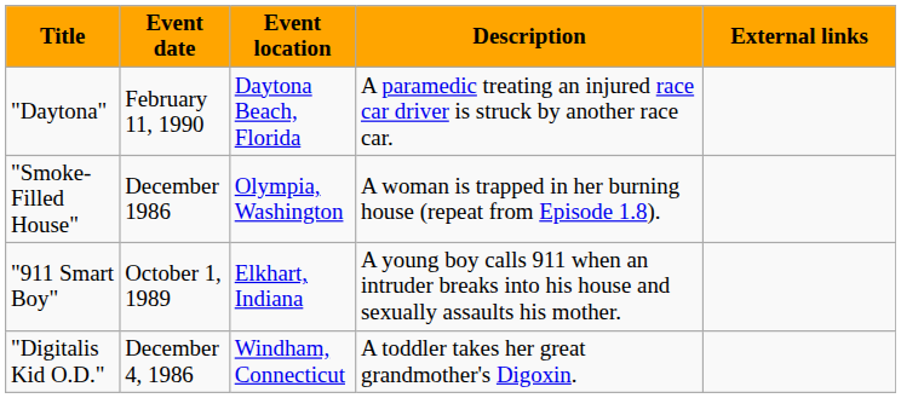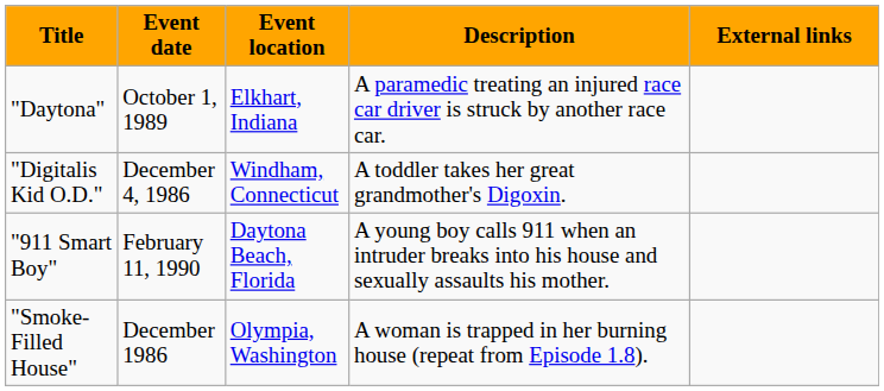 <table class="wikitable" style="width: 100%;">
 <tr>
 <th style="background: #FFA500; color: #000000; width: 10%;">Title</th>
 <th style="background: #FFA500; color: #000000; width: 7%;">Event date</th>
 <th style="background: #FFA500; color: #000000; width: 7%;">Event location</th>
 <th style="background: #FFA500; color: #000000; width: 36%;">Description</th>
 <th style="background: #FFA500; color: #000000; width: 20%;">External links</th>
 </tr>
 <tr>
 <td>"Daytona"</td>
+<td>October 1, 1989</td>
+<td><a href='#'>Elkhart, Indiana</a></td>
+<td>A <a href='#'>paramedic</a> treating an injured <a href='#'>race car driver</a> is struck by another race car.</td>
+<td></td>
+</tr>
+<tr>
+<td>"Digitalis Kid O.D."</td>
+<td>December 4, 1986</td>
+<td><a href='#'>Windham, Connecticut</a></td>
+<td>A toddler takes her great grandmother's <a href='#'>Digoxin</a>.</td>
+<td></td>
+</tr>
+<tr>
+<td>"911 Smart Boy"</td>
 <td>February 11, 1990</td>
 <td><a href='#'>Daytona Beach, Florida</a></td>
-<td>A <a href='#'>paramedic</a> treating an injured <a href='#'>race car driver</a> is struck by another race car.</td>
+<td>A young boy calls 911 when an intruder breaks into his house and sexually assaults his mother.</td>
 <td></td>
 </tr>
 <tr>
 <td>"Smoke-Filled House"</td>
 <td>December 1986</td>
 <td><a href='#'>Olympia, Washington</a></td>
 <td>A woman is trapped in her burning house (repeat from <a href='#'>Episode 1.8</a>).</td>
 <td></td>
 </tr>
-<tr>
-<td>"911 Smart Boy"</td>
-<td>October 1, 1989</td>
-<td><a href='#'>Elkhart, Indiana</a></td>
-<td>A young boy calls 911 when an intruder breaks into his house and sexually assaults his mother.</td>
-<td></td>
-</tr>
-<tr>
-<td>"Digitalis Kid O.D."</td>
-<td>December 4, 1986</td>
-<td><a href='#'>Windham, Connecticut</a></td>
-<td>A toddler takes her great grandmother's <a href='#'>Digoxin</a>.</td>
-<td></td>
-</tr>
 </table>
